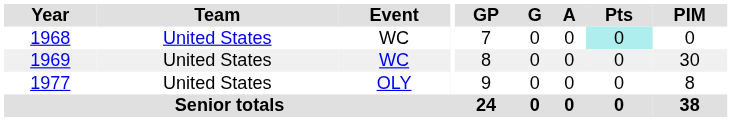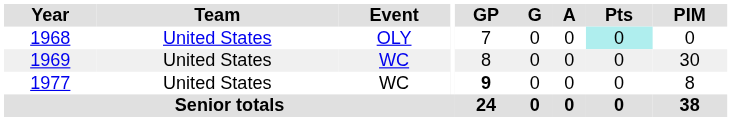 <table border="0" cellpadding="1" cellspacing="0" ID="Table3" style="text-align:center; width:40em">
 <tr bgcolor="#e0e0e0">
 <th>Year</th>
 <th>Team</th>
 <th>Event</th>
 <th rowspan="102" bgcolor="#ffffff"></th>
 <th>GP</th>
 <th>G</th>
 <th>A</th>
 <th>Pts</th>
 <th>PIM</th>
 </tr>
 <tr>
 <td><a href='#'>1968</a></td>
 <td><a href='#'>United States</a></td>
-<td>WC</td>
+<td><a href='#'>OLY</a></td>
 <td>7</td>
 <td>0</td>
 <td>0</td>
 <td style="background: paleturquoise;">0</td>
 <td>0</td>
 </tr>
 <tr bgcolor="#f0f0f0">
 <td><a href='#'>1969</a></td>
 <td>United States</td>
 <td><a href='#'>WC</a></td>
 <td>8</td>
 <td>0</td>
 <td>0</td>
 <td>0</td>
 <td>30</td>
 </tr>
 <tr>
 <td><a href='#'>1977</a></td>
 <td>United States</td>
-<td><a href='#'>OLY</a></td>
-<td>9</td>
+<td>WC</td>
+<td><strong>9</strong></td>
 <td>0</td>
 <td>0</td>
 <td>0</td>
 <td>8</td>
 </tr>
 <tr bgcolor="#e0e0e0">
 <th colspan="4">Senior totals</th>
 <th>24</th>
 <th>0</th>
 <th>0</th>
 <th>0</th>
 <th>38</th>
 </tr>
 </table>
